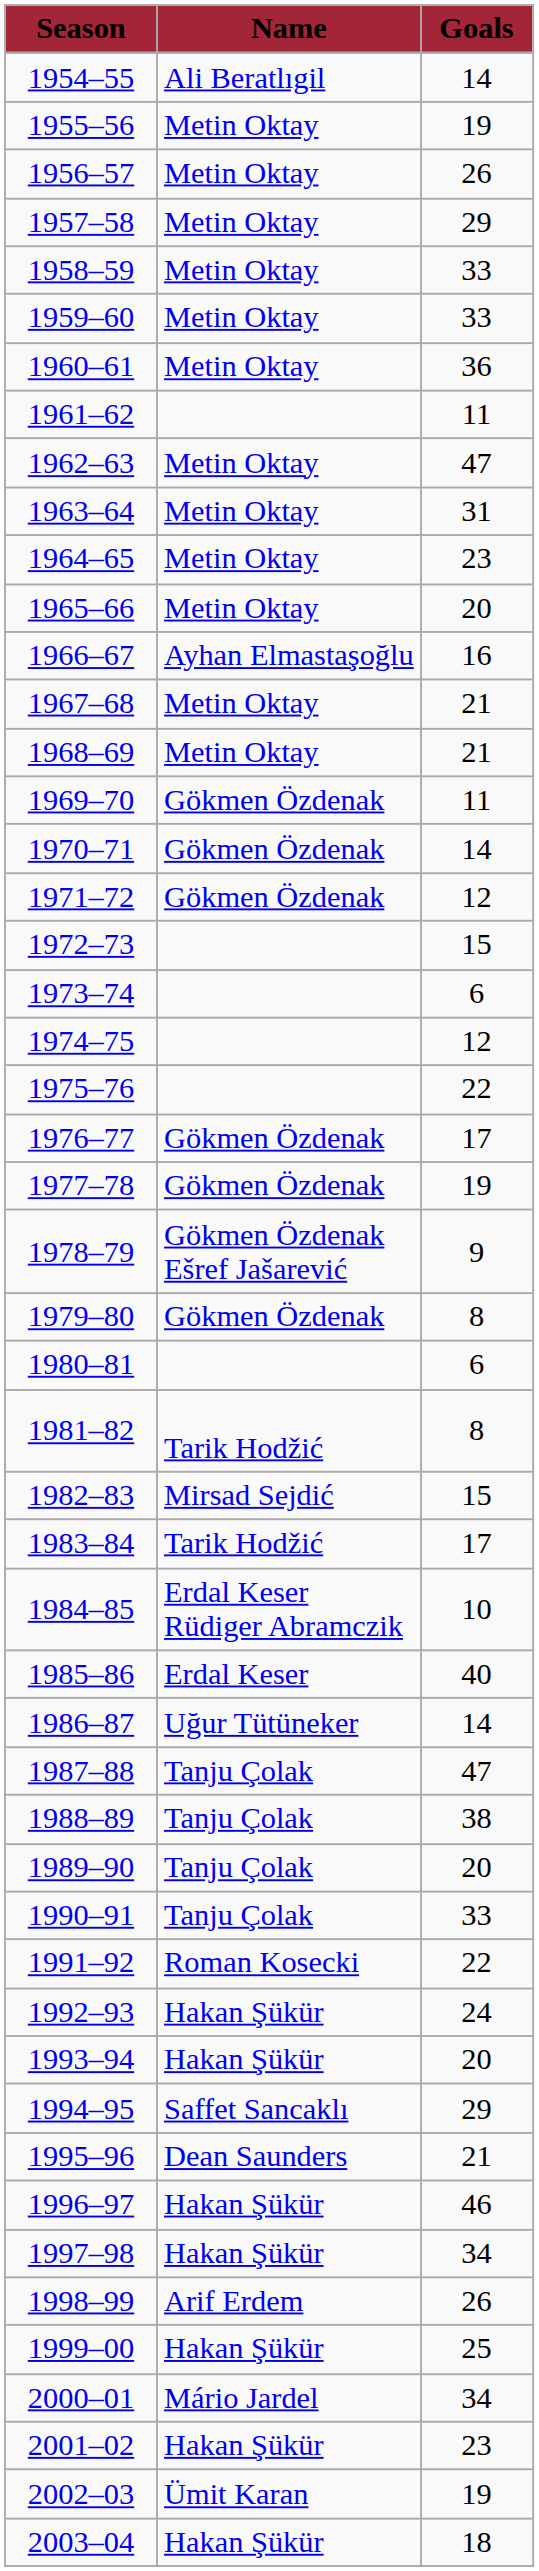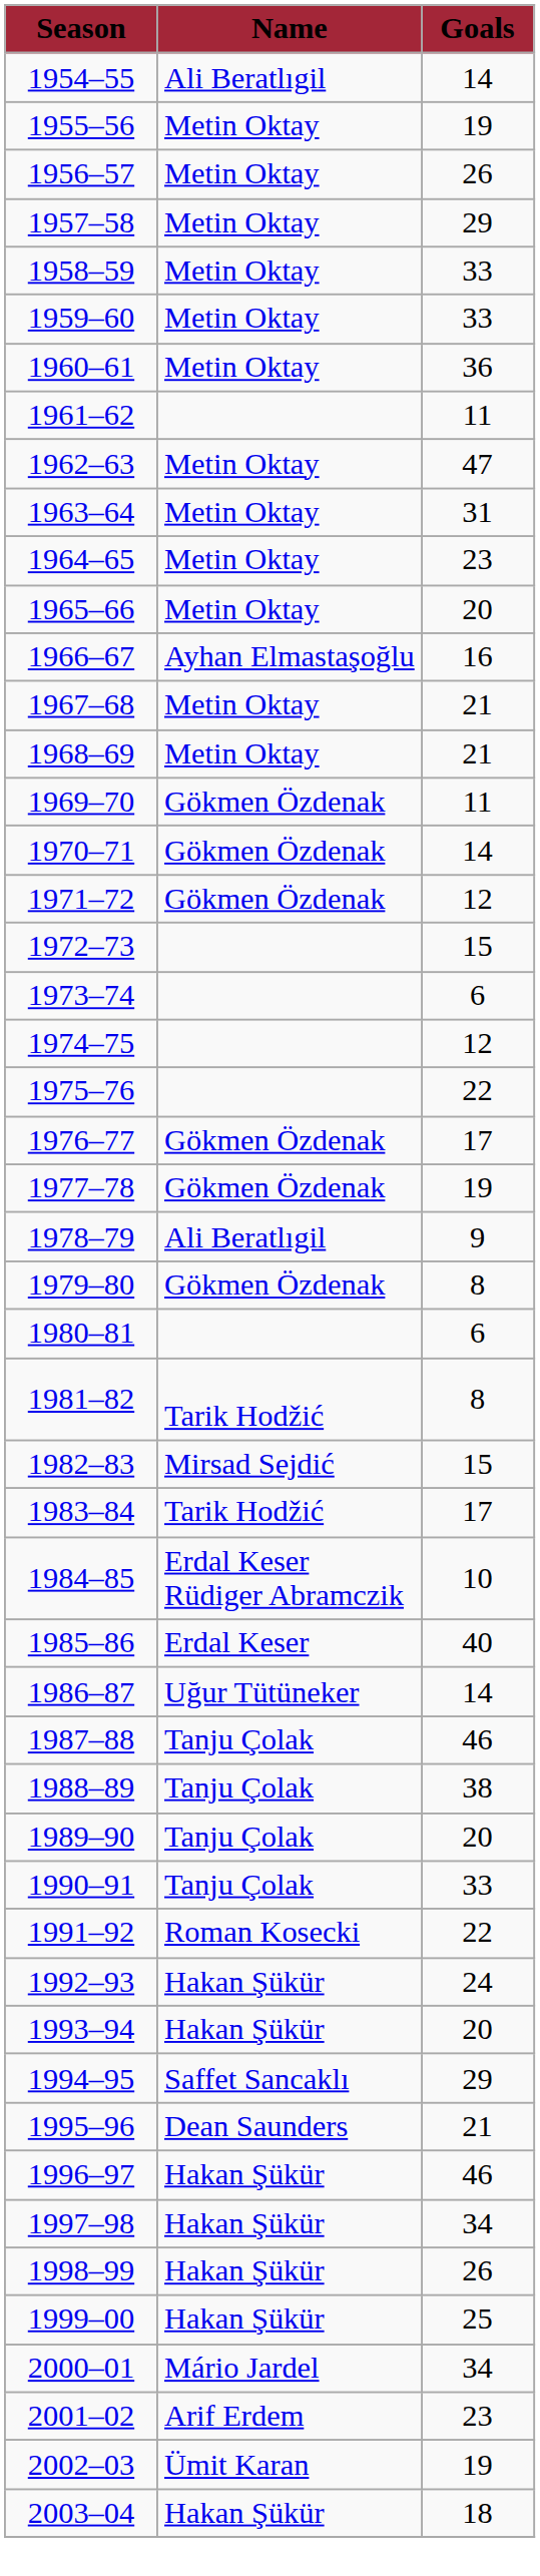 <table class="wikitable">
 <tr>
 <th style="background:#a32638; text-align:center;"><span>Season</span></th>
 <th style="background:#a32638; width:50%;"><span>Name</span></th>
 <th style="background:#a32638; text-align:center;"><span>Goals</span></th>
 </tr>
 <tr>
 <td align=center><a href='#'>1954–55</a></td>
 <td> <a href='#'>Ali Beratlıgil</a></td>
 <td align=center>14</td>
 </tr>
 <tr>
 <td align=center><a href='#'>1955–56</a></td>
 <td> <a href='#'>Metin Oktay</a></td>
 <td align=center>19</td>
 </tr>
 <tr>
 <td align=center><a href='#'>1956–57</a></td>
 <td> <a href='#'>Metin Oktay</a></td>
 <td align=center>26</td>
 </tr>
 <tr>
 <td align=center><a href='#'>1957–58</a></td>
 <td> <a href='#'>Metin Oktay</a></td>
 <td align=center>29</td>
 </tr>
 <tr>
 <td align=center><a href='#'>1958–59</a></td>
 <td> <a href='#'>Metin Oktay</a></td>
 <td align=center>33</td>
 </tr>
 <tr>
 <td align=center><a href='#'>1959–60</a></td>
 <td> <a href='#'>Metin Oktay</a></td>
 <td align=center>33</td>
 </tr>
 <tr>
 <td align=center><a href='#'>1960–61</a></td>
 <td> <a href='#'>Metin Oktay</a></td>
 <td align=center>36</td>
 </tr>
 <tr>
 <td align=center><a href='#'>1961–62</a></td>
 <td> </td>
 <td align=center>11</td>
 </tr>
 <tr>
 <td align=center><a href='#'>1962–63</a></td>
 <td> <a href='#'>Metin Oktay</a></td>
 <td align=center>47</td>
 </tr>
 <tr>
 <td align=center><a href='#'>1963–64</a></td>
 <td> <a href='#'>Metin Oktay</a></td>
 <td align=center>31</td>
 </tr>
 <tr>
 <td align=center><a href='#'>1964–65</a></td>
 <td> <a href='#'>Metin Oktay</a></td>
 <td align=center>23</td>
 </tr>
 <tr>
 <td align=center><a href='#'>1965–66</a></td>
 <td> <a href='#'>Metin Oktay</a></td>
 <td align=center>20</td>
 </tr>
 <tr>
 <td align=center><a href='#'>1966–67</a></td>
 <td> <a href='#'>Ayhan Elmastaşoğlu</a></td>
 <td align=center>16</td>
 </tr>
 <tr>
 <td align=center><a href='#'>1967–68</a></td>
 <td> <a href='#'>Metin Oktay</a></td>
 <td align=center>21</td>
 </tr>
 <tr>
 <td align=center><a href='#'>1968–69</a></td>
 <td> <a href='#'>Metin Oktay</a></td>
 <td align=center>21</td>
 </tr>
 <tr>
 <td align=center><a href='#'>1969–70</a></td>
 <td> <a href='#'>Gökmen Özdenak</a></td>
 <td align=center>11</td>
 </tr>
 <tr>
 <td align=center><a href='#'>1970–71</a></td>
 <td> <a href='#'>Gökmen Özdenak</a></td>
 <td align=center>14</td>
 </tr>
 <tr>
 <td align=center><a href='#'>1971–72</a></td>
 <td> <a href='#'>Gökmen Özdenak</a></td>
 <td align=center>12</td>
 </tr>
 <tr>
 <td align=center><a href='#'>1972–73</a></td>
 <td> </td>
 <td align=center>15</td>
 </tr>
 <tr>
 <td align=center><a href='#'>1973–74</a></td>
 <td> <br> </td>
 <td align=center>6</td>
 </tr>
 <tr>
 <td align=center><a href='#'>1974–75</a></td>
 <td> </td>
 <td align=center>12</td>
 </tr>
 <tr>
 <td align=center><a href='#'>1975–76</a></td>
 <td> </td>
 <td align=center>22</td>
 </tr>
 <tr>
 <td align=center><a href='#'>1976–77</a></td>
 <td> <a href='#'>Gökmen Özdenak</a></td>
 <td align=center>17</td>
 </tr>
 <tr>
 <td align=center><a href='#'>1977–78</a></td>
 <td> <a href='#'>Gökmen Özdenak</a></td>
 <td align=center>19</td>
 </tr>
 <tr>
 <td align=center><a href='#'>1978–79</a></td>
-<td> <a href='#'>Gökmen Özdenak</a><br> <a href='#'>Ešref Jašarević</a></td>
+<td> <a href='#'>Ali Beratlıgil</a></td>
 <td align=center>9</td>
 </tr>
 <tr>
 <td align=center><a href='#'>1979–80</a></td>
 <td> <a href='#'>Gökmen Özdenak</a></td>
 <td align=center>8</td>
 </tr>
 <tr>
 <td align=center><a href='#'>1980–81</a></td>
 <td> </td>
 <td align=center>6</td>
 </tr>
 <tr>
 <td align=center><a href='#'>1981–82</a></td>
 <td> <br> <a href='#'>Tarik Hodžić</a></td>
 <td align=center>8</td>
 </tr>
 <tr>
 <td align=center><a href='#'>1982–83</a></td>
 <td> <a href='#'>Mirsad Sejdić</a></td>
 <td align=center>15</td>
 </tr>
 <tr>
 <td align=center><a href='#'>1983–84</a></td>
 <td> <a href='#'>Tarik Hodžić</a></td>
 <td align=center>17</td>
 </tr>
 <tr>
 <td align=center><a href='#'>1984–85</a></td>
 <td> <a href='#'>Erdal Keser</a><br> <a href='#'>Rüdiger Abramczik</a></td>
 <td align=center>10</td>
 </tr>
 <tr>
 <td align=center><a href='#'>1985–86</a></td>
 <td> <a href='#'>Erdal Keser</a></td>
 <td align=center>40</td>
 </tr>
 <tr>
 <td align=center><a href='#'>1986–87</a></td>
 <td> <a href='#'>Uğur Tütüneker</a></td>
 <td align=center>14</td>
 </tr>
 <tr>
 <td align=center><a href='#'>1987–88</a></td>
 <td> <a href='#'>Tanju Çolak</a></td>
-<td align=center>47</td>
+<td align=center>46</td>
 </tr>
 <tr>
 <td align=center><a href='#'>1988–89</a></td>
 <td> <a href='#'>Tanju Çolak</a></td>
 <td align=center>38</td>
 </tr>
 <tr>
 <td align=center><a href='#'>1989–90</a></td>
 <td> <a href='#'>Tanju Çolak</a></td>
 <td align=center>20</td>
 </tr>
 <tr>
 <td align=center><a href='#'>1990–91</a></td>
 <td> <a href='#'>Tanju Çolak</a></td>
 <td align=center>33</td>
 </tr>
 <tr>
 <td align=center><a href='#'>1991–92</a></td>
 <td> <a href='#'>Roman Kosecki</a></td>
 <td align=center>22</td>
 </tr>
 <tr>
 <td align=center><a href='#'>1992–93</a></td>
 <td> <a href='#'>Hakan Şükür</a></td>
 <td align=center>24</td>
 </tr>
 <tr>
 <td align=center><a href='#'>1993–94</a></td>
 <td> <a href='#'>Hakan Şükür</a></td>
 <td align=center>20</td>
 </tr>
 <tr>
 <td align=center><a href='#'>1994–95</a></td>
 <td> <a href='#'>Saffet Sancaklı</a></td>
 <td align=center>29</td>
 </tr>
 <tr>
 <td align=center><a href='#'>1995–96</a></td>
 <td> <a href='#'>Dean Saunders</a></td>
 <td align=center>21</td>
 </tr>
 <tr>
 <td align=center><a href='#'>1996–97</a></td>
 <td> <a href='#'>Hakan Şükür</a></td>
 <td align=center>46</td>
 </tr>
 <tr>
 <td align=center><a href='#'>1997–98</a></td>
 <td> <a href='#'>Hakan Şükür</a></td>
 <td align=center>34</td>
 </tr>
 <tr>
 <td align=center><a href='#'>1998–99</a></td>
-<td> <a href='#'>Arif Erdem</a></td>
+<td> <a href='#'>Hakan Şükür</a></td>
 <td align=center>26</td>
 </tr>
 <tr>
 <td align=center><a href='#'>1999–00</a></td>
 <td> <a href='#'>Hakan Şükür</a></td>
 <td align=center>25</td>
 </tr>
 <tr>
 <td align=center><a href='#'>2000–01</a></td>
 <td> <a href='#'>Mário Jardel</a></td>
 <td align=center>34</td>
 </tr>
 <tr>
 <td align=center><a href='#'>2001–02</a></td>
-<td> <a href='#'>Hakan Şükür</a></td>
+<td> <a href='#'>Arif Erdem</a></td>
 <td align=center>23</td>
 </tr>
 <tr>
 <td align=center><a href='#'>2002–03</a></td>
 <td> <a href='#'>Ümit Karan</a></td>
 <td align=center>19</td>
 </tr>
 <tr>
 <td align=center><a href='#'>2003–04</a></td>
 <td> <a href='#'>Hakan Şükür</a></td>
 <td align=center>18</td>
 </tr>
 <tr>
 </tr>
 </table>
